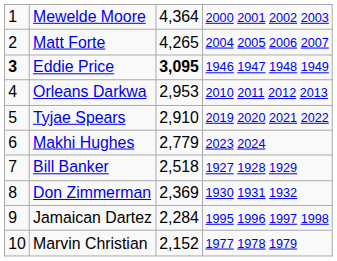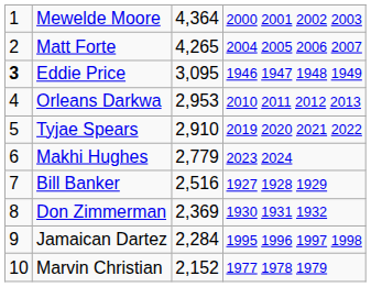 <table class="wikitable">
 <tr>
 </tr>
 <tr>
 <td>1</td>
 <td><a href='#'>Mewelde Moore</a></td>
 <td>4,364</td>
 <td style="font-size:80%;"><a href='#'>2000</a> <a href='#'>2001</a> <a href='#'>2002</a> <a href='#'>2003</a></td>
 </tr>
 <tr>
 <td>2</td>
 <td><a href='#'>Matt Forte</a></td>
 <td>4,265</td>
 <td style="font-size:80%;"><a href='#'>2004</a> <a href='#'>2005</a> <a href='#'>2006</a> <a href='#'>2007</a></td>
 </tr>
 <tr>
 <td><strong>3</strong></td>
 <td><a href='#'>Eddie Price</a></td>
-<td><strong>3,095</strong></td>
+<td>3,095</td>
 <td style="font-size:80%;"><a href='#'>1946</a> <a href='#'>1947</a> <a href='#'>1948</a> <a href='#'>1949</a></td>
 </tr>
 <tr>
 <td>4</td>
 <td><a href='#'>Orleans Darkwa</a></td>
 <td>2,953</td>
 <td style="font-size:80%;"><a href='#'>2010</a> <a href='#'>2011</a> <a href='#'>2012</a> <a href='#'>2013</a></td>
 </tr>
 <tr>
 <td>5</td>
 <td><a href='#'>Tyjae Spears</a></td>
 <td>2,910</td>
 <td style="font-size:80%;"><a href='#'>2019</a> <a href='#'>2020</a> <a href='#'>2021</a> <a href='#'>2022</a></td>
 </tr>
 <tr>
 <td>6</td>
 <td><a href='#'>Makhi Hughes</a></td>
 <td>2,779</td>
 <td style="font-size:80%;"><a href='#'>2023</a> <a href='#'>2024</a></td>
 </tr>
 <tr>
 <td>7</td>
 <td><a href='#'>Bill Banker</a></td>
-<td>2,518</td>
+<td>2,516</td>
 <td style="font-size:80%;"><a href='#'>1927</a> <a href='#'>1928</a> <a href='#'>1929</a></td>
 </tr>
 <tr>
 <td>8</td>
 <td><a href='#'>Don Zimmerman</a></td>
 <td>2,369</td>
 <td style="font-size:80%;"><a href='#'>1930</a> <a href='#'>1931</a> <a href='#'>1932</a></td>
 </tr>
 <tr>
 <td>9</td>
 <td>Jamaican Dartez</td>
 <td>2,284</td>
 <td style="font-size:80%;"><a href='#'>1995</a> <a href='#'>1996</a> <a href='#'>1997</a> <a href='#'>1998</a></td>
 </tr>
 <tr>
 <td>10</td>
 <td>Marvin Christian</td>
 <td>2,152</td>
 <td style="font-size:80%;"><a href='#'>1977</a> <a href='#'>1978</a> <a href='#'>1979</a></td>
 </tr>
 </table>
